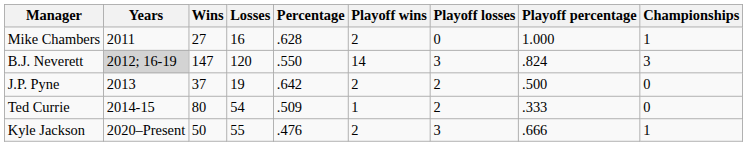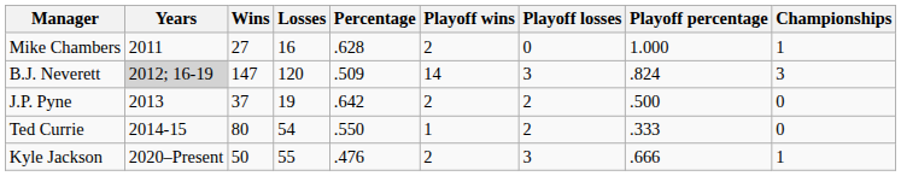 <table class="wikitable">
 <tr>
 <th>Manager</th>
 <th>Years</th>
 <th>Wins</th>
 <th>Losses</th>
 <th>Percentage</th>
 <th>Playoff wins</th>
 <th>Playoff losses</th>
 <th>Playoff percentage</th>
 <th>Championships</th>
 </tr>
 <tr>
 <td>Mike Chambers</td>
 <td>2011</td>
 <td>27</td>
 <td>16</td>
 <td>.628</td>
 <td>2</td>
 <td>0</td>
 <td>1.000</td>
 <td>1</td>
 </tr>
 <tr>
 <td>B.J. Neverett</td>
 <td style="background: lightgrey;">2012; 16-19</td>
 <td>147</td>
 <td>120</td>
-<td>.550</td>
+<td>.509</td>
 <td>14</td>
 <td>3</td>
 <td>.824</td>
 <td>3</td>
 </tr>
 <tr>
 <td>J.P. Pyne</td>
 <td>2013</td>
 <td>37</td>
 <td>19</td>
 <td>.642</td>
 <td>2</td>
 <td>2</td>
 <td>.500</td>
 <td>0</td>
 </tr>
 <tr>
 <td>Ted Currie</td>
 <td>2014-15</td>
 <td>80</td>
 <td>54</td>
-<td>.509</td>
+<td>.550</td>
 <td>1</td>
 <td>2</td>
 <td>.333</td>
 <td>0</td>
 </tr>
 <tr>
 <td>Kyle Jackson</td>
 <td>2020–Present</td>
 <td>50</td>
 <td>55</td>
 <td>.476</td>
 <td>2</td>
 <td>3</td>
 <td>.666</td>
 <td>1</td>
 </tr>
 </table>
